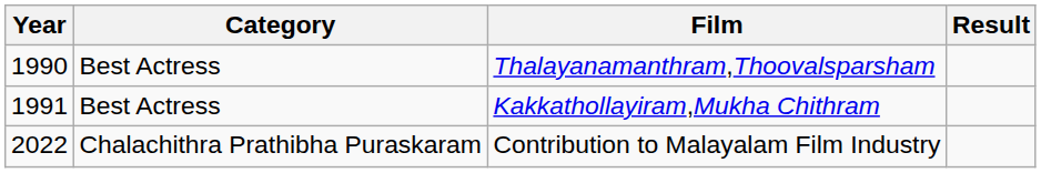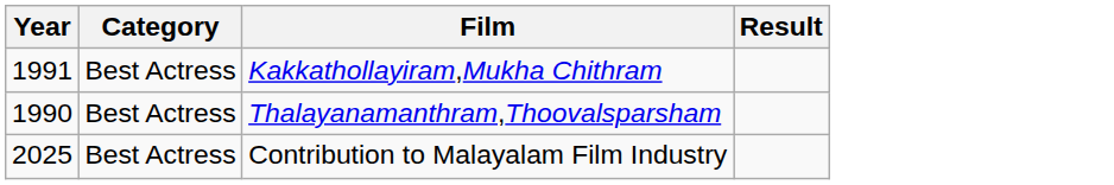 <table class="wikitable">
 <tr>
 <th>Year</th>
 <th>Category</th>
 <th>Film</th>
 <th>Result</th>
 </tr>
 <tr>
+<td>1991</td>
+<td>Best Actress</td>
+<td><em><a href='#'>Kakkathollayiram</a></em>,<em><a href='#'>Mukha Chithram</a></em></td>
+<td></td>
+</tr>
+<tr>
 <td>1990</td>
 <td>Best Actress</td>
 <td><em><a href='#'>Thalayanamanthram</a></em>,<em><a href='#'>Thoovalsparsham</a></em></td>
 <td></td>
 </tr>
 <tr>
-<td>1991</td>
+<td>2025</td>
 <td>Best Actress</td>
-<td><em><a href='#'>Kakkathollayiram</a></em>,<em><a href='#'>Mukha Chithram</a></em></td>
-<td></td>
-</tr>
-<tr>
-<td>2022</td>
-<td>Chalachithra Prathibha Puraskaram</td>
 <td>Contribution to Malayalam Film Industry</td>
 <td></td>
 </tr>
 </table>
